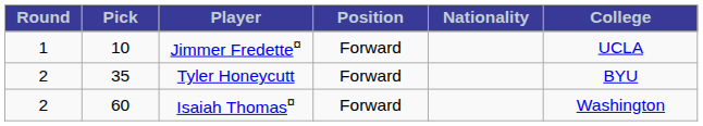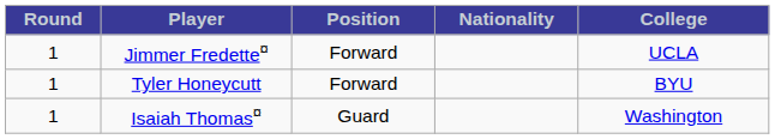 <table class="wikitable sortable sortable">
 <tr>
 <th style="background:#393997; color:#c5ced4" width="10%">Round</th>
-<th style="background:#393997; color:#c5ced4" width="10%">Pick</th>
 <th style="background:#393997; color:#c5ced4" width="20%">Player</th>
 <th style="background:#393997; color:#c5ced4" width="15%">Position</th>
 <th style="background:#393997; color:#c5ced4" width="15%">Nationality</th>
 <th style="background:#393997; color:#c5ced4" width="20%">College</th>
 </tr>
 <tr style="text-align: center">
 <td>1</td>
-<td>10</td>
 <td><a href='#'>Jimmer Fredette</a><sup>¤</sup></td>
 <td>Forward</td>
 <td></td>
 <td><a href='#'>UCLA</a></td>
 </tr>
 <tr style="text-align: center">
-<td>2</td>
-<td>35</td>
+<td>1</td>
 <td><a href='#'>Tyler Honeycutt</a></td>
 <td>Forward</td>
 <td></td>
 <td><a href='#'>BYU</a></td>
 </tr>
 <tr style="text-align: center">
-<td>2</td>
-<td>60</td>
+<td>1</td>
 <td><a href='#'>Isaiah Thomas</a><sup>¤</sup></td>
-<td>Forward</td>
+<td>Guard</td>
 <td></td>
 <td><a href='#'>Washington</a></td>
 </tr>
 </table>
